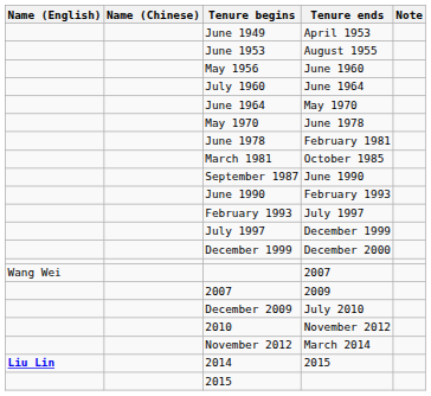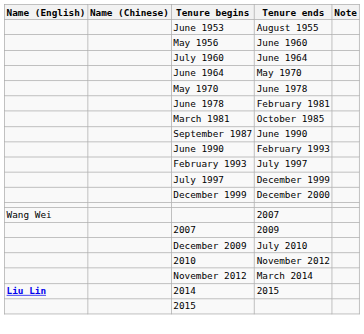 <table class="wikitable">
 <tr>
 <th>Name (English)</th>
 <th>Name (Chinese)</th>
 <th>Tenure begins</th>
 <th>Tenure ends</th>
 <th>Note</th>
-</tr>
-<tr>
-<td></td>
-<td></td>
-<td>June 1949</td>
-<td>April 1953</td>
-<td></td>
 </tr>
 <tr>
 <td></td>
 <td></td>
 <td>June 1953</td>
 <td>August 1955</td>
 <td></td>
 </tr>
 <tr>
 <td></td>
 <td></td>
 <td>May 1956</td>
 <td>June 1960</td>
 <td></td>
 </tr>
 <tr>
 <td></td>
 <td></td>
 <td>July 1960</td>
 <td>June 1964</td>
 <td></td>
 </tr>
 <tr>
 <td></td>
 <td></td>
 <td>June 1964</td>
 <td>May 1970</td>
 <td></td>
 </tr>
 <tr>
 <td></td>
 <td></td>
 <td>May 1970</td>
 <td>June 1978</td>
 <td></td>
 </tr>
 <tr>
 <td></td>
 <td></td>
 <td>June 1978</td>
 <td>February 1981</td>
 <td></td>
 </tr>
 <tr>
 <td></td>
 <td></td>
 <td>March 1981</td>
 <td>October 1985</td>
 <td></td>
 </tr>
 <tr>
 <td></td>
 <td></td>
 <td>September 1987</td>
 <td>June 1990</td>
 <td></td>
 </tr>
 <tr>
 <td></td>
 <td></td>
 <td>June 1990</td>
 <td>February 1993</td>
 <td></td>
 </tr>
 <tr>
 <td></td>
 <td></td>
 <td>February 1993</td>
 <td>July 1997</td>
 <td></td>
 </tr>
 <tr>
 <td></td>
 <td></td>
 <td>July 1997</td>
 <td>December 1999</td>
 <td></td>
 </tr>
 <tr>
 <td></td>
 <td></td>
 <td>December 1999</td>
 <td>December 2000</td>
 <td></td>
 </tr>
 <tr>
 <td></td>
 <td></td>
 <td></td>
 <td></td>
 <td></td>
 </tr>
 <tr>
 <td>Wang Wei</td>
 <td></td>
 <td></td>
 <td>2007</td>
 <td></td>
 </tr>
 <tr>
 <td></td>
 <td></td>
 <td>2007</td>
 <td>2009</td>
 <td></td>
 </tr>
 <tr>
 <td></td>
 <td></td>
 <td>December 2009</td>
 <td>July 2010</td>
 <td></td>
 </tr>
 <tr>
 <td></td>
 <td></td>
 <td>2010</td>
 <td>November 2012</td>
 <td></td>
 </tr>
 <tr>
 <td></td>
 <td></td>
 <td>November 2012</td>
 <td>March 2014</td>
 <td></td>
 </tr>
 <tr>
 <td><strong><a href='#'>Liu Lin</a></strong></td>
 <td></td>
 <td>2014</td>
 <td>2015</td>
 <td></td>
 </tr>
 <tr>
 <td></td>
 <td></td>
 <td>2015</td>
 <td></td>
 <td></td>
 </tr>
 </table>
